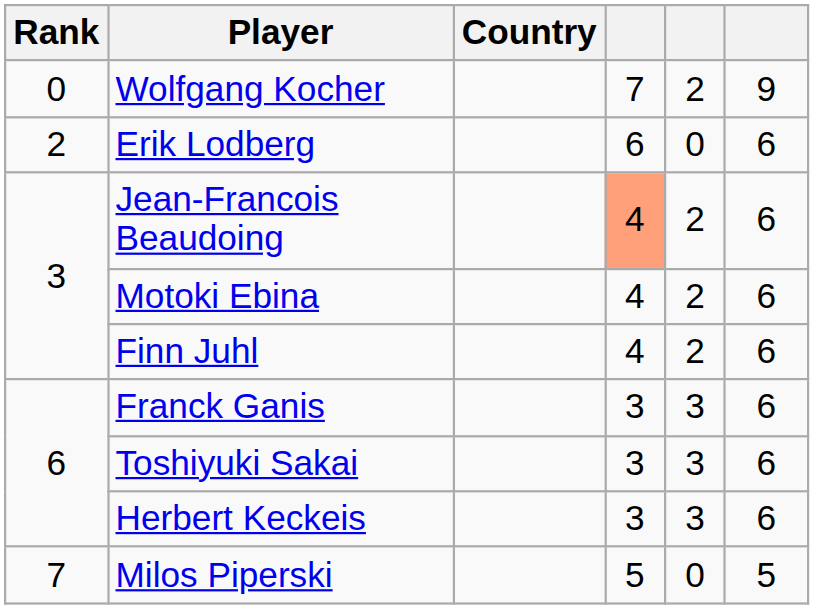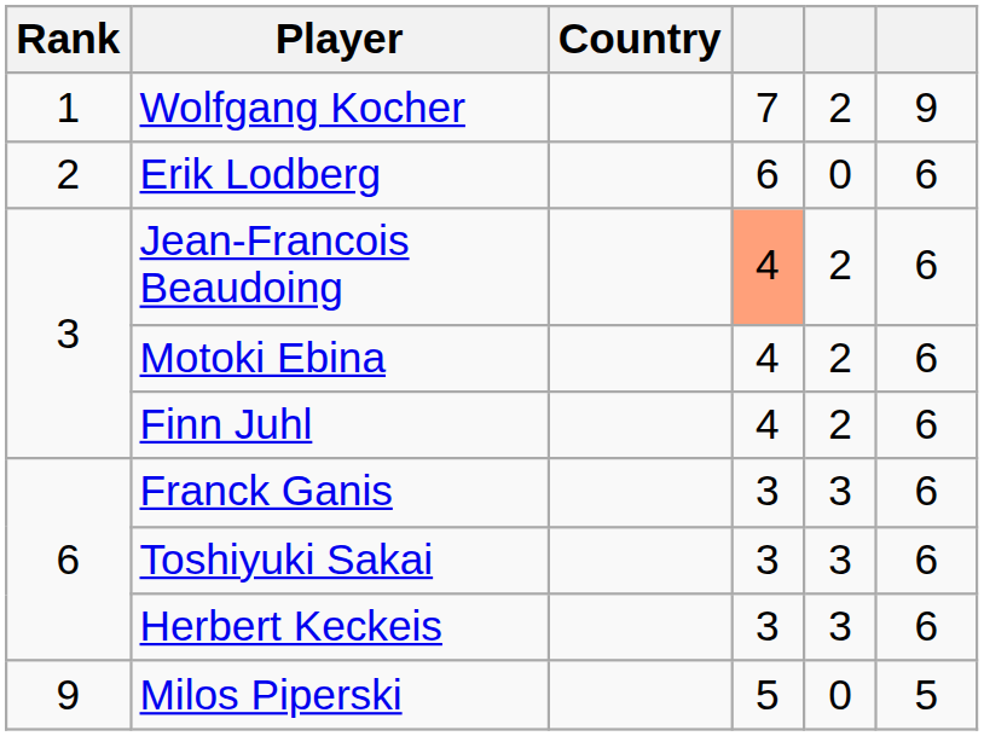 <table class="wikitable sortable" style="text-align: center;">
 <tr>
 <th width=30>Rank</th>
 <th width=150>Player</th>
 <th>Country</th>
 <th width=20></th>
 <th width=20></th>
 <th width=30></th>
 </tr>
 <tr>
-<td>0</td>
+<td>1</td>
 <td align=left><a href='#'>Wolfgang Kocher</a></td>
 <td align=left></td>
 <td>7</td>
 <td>2</td>
 <td>9</td>
 </tr>
 <tr>
 <td>2</td>
 <td align=left><a href='#'>Erik Lodberg</a></td>
 <td align=left></td>
 <td>6</td>
 <td>0</td>
 <td>6</td>
 </tr>
 <tr>
 <td rowspan=3>3</td>
 <td align=left><a href='#'>Jean-Francois Beaudoing</a></td>
 <td align=left></td>
 <td style="background: lightsalmon;">4</td>
 <td>2</td>
 <td>6</td>
 </tr>
 <tr>
 <td align=left><a href='#'>Motoki Ebina</a></td>
 <td align=left></td>
 <td>4</td>
 <td>2</td>
 <td>6</td>
 </tr>
 <tr>
 <td align=left><a href='#'>Finn Juhl</a></td>
 <td align=left></td>
 <td>4</td>
 <td>2</td>
 <td>6</td>
 </tr>
 <tr>
 <td rowspan=3>6</td>
 <td align=left><a href='#'>Franck Ganis</a></td>
 <td align=left></td>
 <td>3</td>
 <td>3</td>
 <td>6</td>
 </tr>
 <tr>
 <td align=left><a href='#'>Toshiyuki Sakai</a></td>
 <td align=left></td>
 <td>3</td>
 <td>3</td>
 <td>6</td>
 </tr>
 <tr>
 <td align=left><a href='#'>Herbert Keckeis</a></td>
 <td align=left></td>
 <td>3</td>
 <td>3</td>
 <td>6</td>
 </tr>
 <tr>
-<td>7</td>
+<td>9</td>
 <td align=left><a href='#'>Milos Piperski</a></td>
 <td align=left></td>
 <td>5</td>
 <td>0</td>
 <td>5</td>
 </tr>
 </table>
